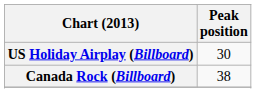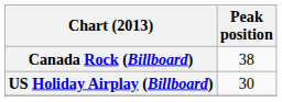 <table class="wikitable sortable plainrowheaders">
 <tr>
 <th>Chart (2013)</th>
 <th>Peak<br>position</th>
 </tr>
 <tr>
+<th scope="row">Canada <a href='#'>Rock</a> (<em><a href='#'>Billboard</a></em>)</th>
+<td style="text-align:center;">38</td>
+</tr>
+<tr>
 <th scope="row">US <a href='#'>Holiday Airplay</a> (<em><a href='#'>Billboard</a></em>)</th>
 <td style="text-align:center;">30</td>
-</tr>
-<tr>
-<th scope="row">Canada <a href='#'>Rock</a> (<em><a href='#'>Billboard</a></em>)</th>
-<td style="text-align:center;">38</td>
 </tr>
 <tr>
 </tr>
 <tr>
 </tr>
 </table>
